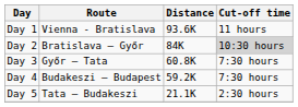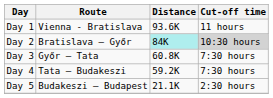 <table class="wikitable">
 <tr>
 <th>Day</th>
 <th>Route</th>
 <th>Distance</th>
 <th>Cut-off time</th>
 </tr>
 <tr>
 <td>Day 1</td>
 <td>Vienna - Bratislava</td>
 <td>93.6K</td>
 <td>11 hours</td>
 </tr>
 <tr>
 <td>Day 2</td>
 <td>Bratislava – Győr</td>
-<td>84K</td>
+<td style="background: paleturquoise;">84K</td>
 <td style="background: lightgrey;">10:30 hours</td>
 </tr>
 <tr>
 <td>Day 3</td>
 <td>Győr – Tata</td>
 <td>60.8K</td>
 <td>7:30 hours</td>
 </tr>
 <tr>
 <td>Day 4</td>
-<td>Budakeszi – Budapest</td>
+<td>Tata – Budakeszi</td>
 <td>59.2K</td>
 <td>7:30 hours</td>
 </tr>
 <tr>
 <td>Day 5</td>
-<td>Tata – Budakeszi</td>
+<td>Budakeszi – Budapest</td>
 <td>21.1K</td>
 <td>2:30 hours</td>
 </tr>
 <tr>
 </tr>
 </table>
